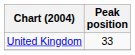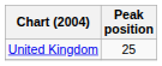 <table class="wikitable sortable">
 <tr>
 <th>Chart (2004)</th>
 <th>Peak<br>position</th>
 </tr>
 <tr>
 <td><a href='#'>United Kingdom</a></td>
-<td align="center">33</td>
+<td align="center">25</td>
 </tr>
 <tr>
 </tr>
 </table>
